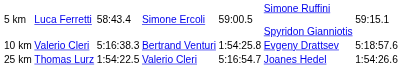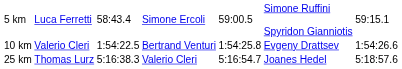 <table>
 <tr>
 <td>5 km</td>
 <td><a href='#'>Luca Ferretti</a><br></td>
 <td>58:43.4</td>
 <td><a href='#'>Simone Ercoli</a><br></td>
 <td>59:00.5</td>
 <td><a href='#'>Simone Ruffini</a><br><br><a href='#'>Spyridon Gianniotis</a><br></td>
 <td>59:15.1</td>
 </tr>
 <tr>
 <td>10 km</td>
 <td><a href='#'>Valerio Cleri</a><br></td>
-<td>5:16:38.3</td>
+<td>1:54:22.5</td>
 <td><a href='#'>Bertrand Venturi</a><br></td>
 <td>1:54:25.8</td>
 <td><a href='#'>Evgeny Drattsev</a><br></td>
-<td>5:18:57.6</td>
+<td>1:54:26.6</td>
 </tr>
 <tr>
 <td>25 km</td>
 <td><a href='#'>Thomas Lurz</a><br></td>
-<td>1:54:22.5</td>
+<td>5:16:38.3</td>
 <td><a href='#'>Valerio Cleri</a><br></td>
 <td>5:16:54.7</td>
 <td><a href='#'>Joanes Hedel</a><br></td>
-<td>1:54:26.6</td>
+<td>5:18:57.6</td>
 </tr>
 </table>
